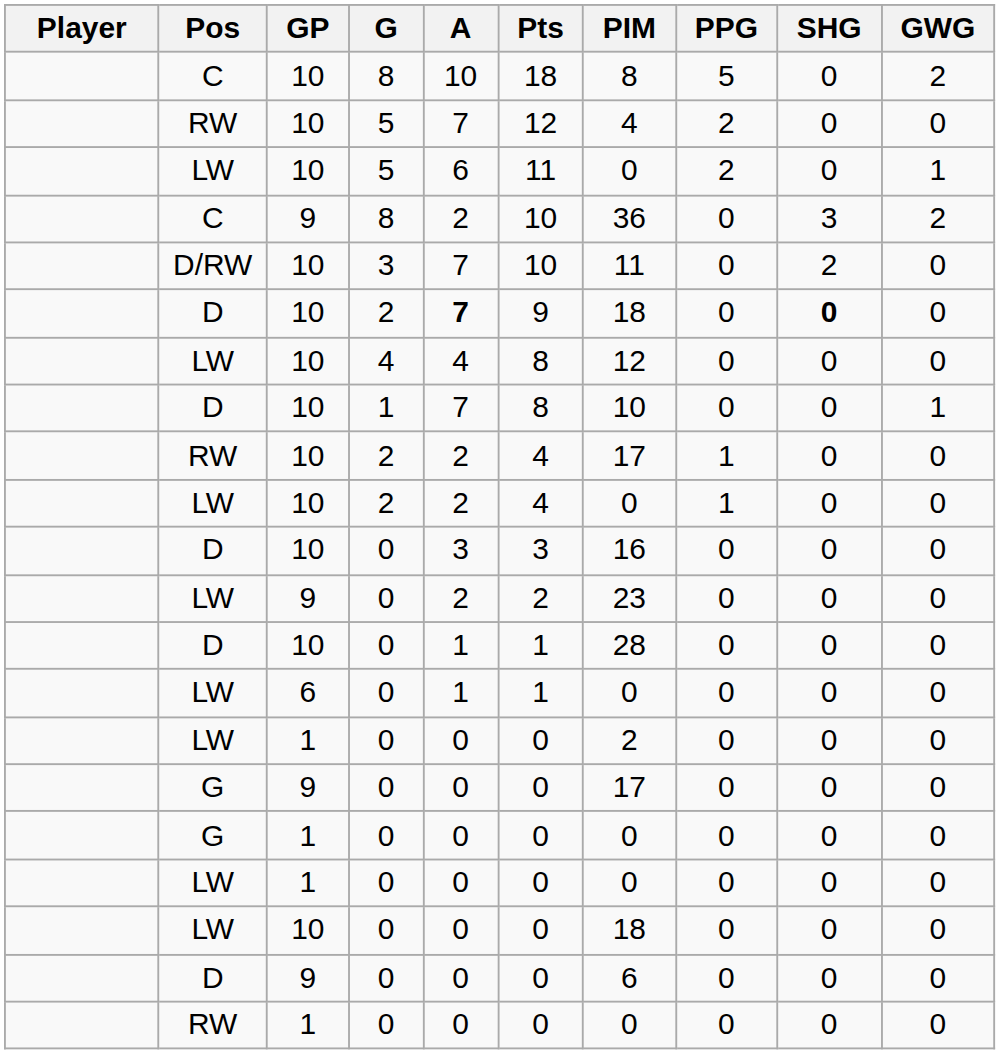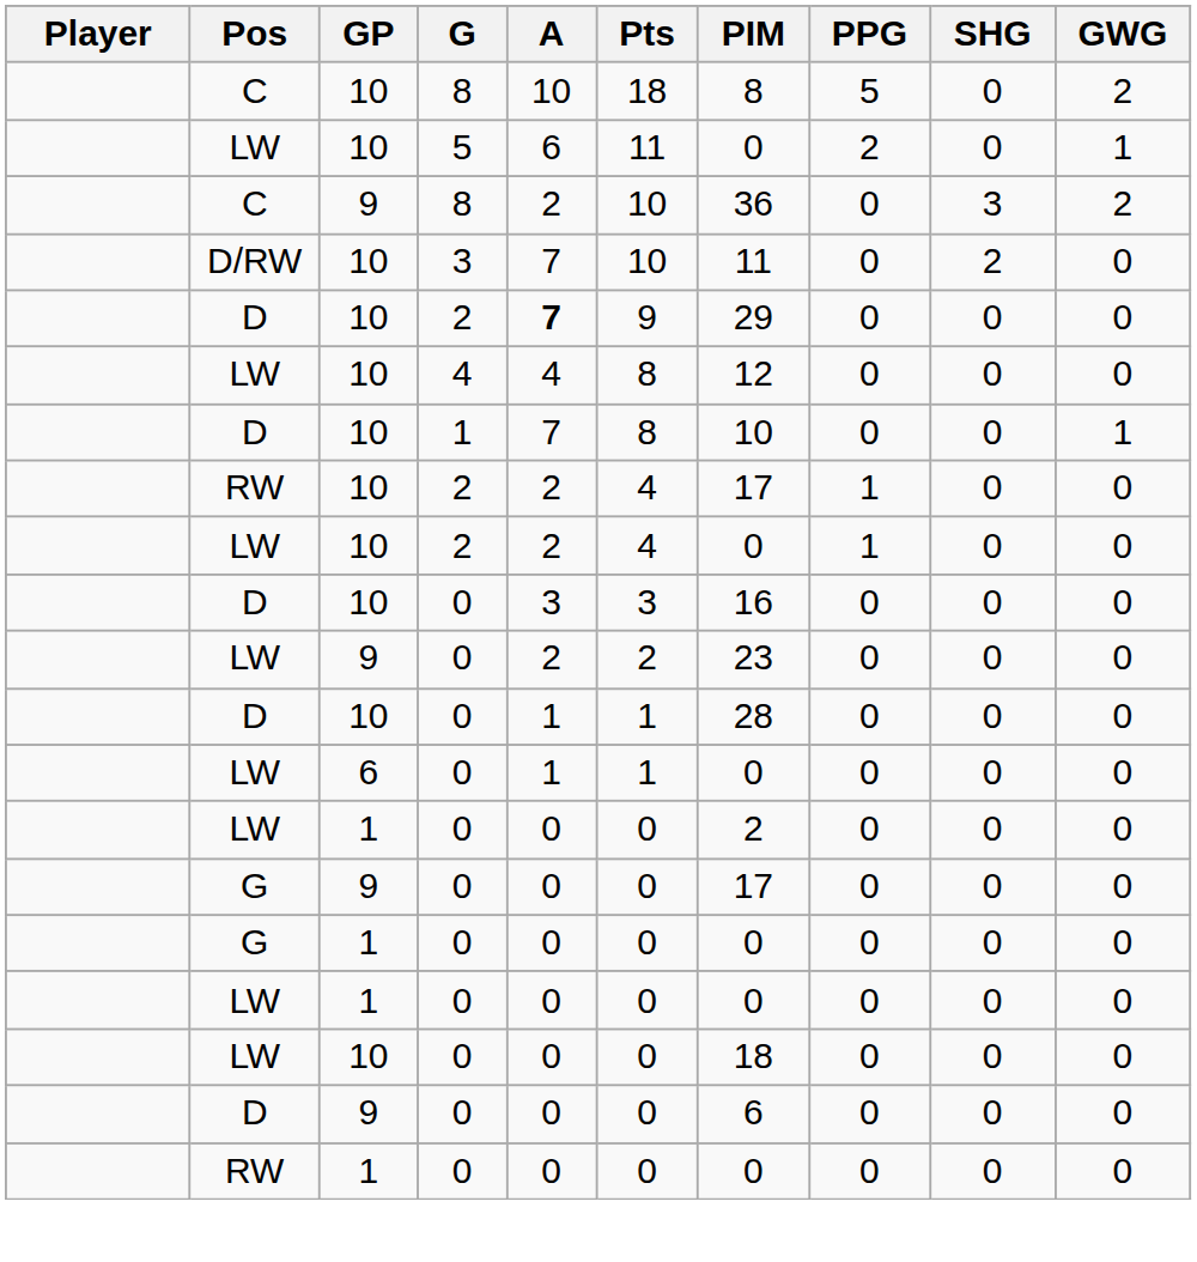 <table class="wikitable sortable" width="60%">
 <tr ALIGN="center">
 <th bgcolor="#DDDDFF" width="10%">Player</th>
 <th bgcolor="#DDDDFF" width="3%" title="Position">Pos</th>
 <th bgcolor="#DDDDFF" width="5%" title="Games played">GP</th>
 <th bgcolor="#DDDDFF" width="5%" title="Goals">G</th>
 <th bgcolor="#DDDDFF" width="5%" title="Assists">A</th>
 <th bgcolor="#DDDDFF" width="5%" title="Points">Pts</th>
 <th bgcolor="#DDDDFF" width="5%" title="Penalties in Minutes">PIM</th>
 <th bgcolor="#DDDDFF" width="5%" title="Power play goals">PPG</th>
 <th bgcolor="#DDDDFF" width="5%" title="Short-handed goals">SHG</th>
 <th bgcolor="#DDDDFF" width="5%" title="Game-winning goals">GWG</th>
 </tr>
 <tr align="center">
 <td align="right"></td>
 <td>C</td>
 <td>10</td>
 <td>8</td>
 <td>10</td>
 <td>18</td>
 <td>8</td>
 <td>5</td>
 <td>0</td>
 <td>2</td>
-</tr>
-<tr align="center">
-<td align="right"></td>
-<td>RW</td>
-<td>10</td>
-<td>5</td>
-<td>7</td>
-<td>12</td>
-<td>4</td>
-<td>2</td>
-<td>0</td>
-<td>0</td>
 </tr>
 <tr align="center">
 <td align="right"></td>
 <td>LW</td>
 <td>10</td>
 <td>5</td>
 <td>6</td>
 <td>11</td>
 <td>0</td>
 <td>2</td>
 <td>0</td>
 <td>1</td>
 </tr>
 <tr align="center">
 <td align="right"></td>
 <td>C</td>
 <td>9</td>
 <td>8</td>
 <td>2</td>
 <td>10</td>
 <td>36</td>
 <td>0</td>
 <td>3</td>
 <td>2</td>
 </tr>
 <tr align="center">
 <td align="right"></td>
 <td>D/RW</td>
 <td>10</td>
 <td>3</td>
 <td>7</td>
 <td>10</td>
 <td>11</td>
 <td>0</td>
 <td>2</td>
 <td>0</td>
 </tr>
 <tr align="center">
 <td align="right"></td>
 <td>D</td>
 <td>10</td>
 <td>2</td>
 <td><strong>7</strong></td>
 <td>9</td>
-<td>18</td>
+<td>29</td>
 <td>0</td>
-<td><strong>0</strong></td>
+<td>0</td>
 <td>0</td>
 </tr>
 <tr align="center">
 <td align="right"></td>
 <td>LW</td>
 <td>10</td>
 <td>4</td>
 <td>4</td>
 <td>8</td>
 <td>12</td>
 <td>0</td>
 <td>0</td>
 <td>0</td>
 </tr>
 <tr align="center">
 <td align="right"></td>
 <td>D</td>
 <td>10</td>
 <td>1</td>
 <td>7</td>
 <td>8</td>
 <td>10</td>
 <td>0</td>
 <td>0</td>
 <td>1</td>
 </tr>
 <tr align="center">
 <td align="right"></td>
 <td>RW</td>
 <td>10</td>
 <td>2</td>
 <td>2</td>
 <td>4</td>
 <td>17</td>
 <td>1</td>
 <td>0</td>
 <td>0</td>
 </tr>
 <tr align="center">
 <td align="right"></td>
 <td>LW</td>
 <td>10</td>
 <td>2</td>
 <td>2</td>
 <td>4</td>
 <td>0</td>
 <td>1</td>
 <td>0</td>
 <td>0</td>
 </tr>
 <tr align="center">
 <td align="right"></td>
 <td>D</td>
 <td>10</td>
 <td>0</td>
 <td>3</td>
 <td>3</td>
 <td>16</td>
 <td>0</td>
 <td>0</td>
 <td>0</td>
 </tr>
 <tr align="center">
 <td align="right"></td>
 <td>LW</td>
 <td>9</td>
 <td>0</td>
 <td>2</td>
 <td>2</td>
 <td>23</td>
 <td>0</td>
 <td>0</td>
 <td>0</td>
 </tr>
 <tr align="center">
 <td align="right"></td>
 <td>D</td>
 <td>10</td>
 <td>0</td>
 <td>1</td>
 <td>1</td>
 <td>28</td>
 <td>0</td>
 <td>0</td>
 <td>0</td>
 </tr>
 <tr align="center">
 <td align="right"></td>
 <td>LW</td>
 <td>6</td>
 <td>0</td>
 <td>1</td>
 <td>1</td>
 <td>0</td>
 <td>0</td>
 <td>0</td>
 <td>0</td>
 </tr>
 <tr align="center">
 <td align="right"></td>
 <td>LW</td>
 <td>1</td>
 <td>0</td>
 <td>0</td>
 <td>0</td>
 <td>2</td>
 <td>0</td>
 <td>0</td>
 <td>0</td>
 </tr>
 <tr align="center">
 <td align="right"></td>
 <td>G</td>
 <td>9</td>
 <td>0</td>
 <td>0</td>
 <td>0</td>
 <td>17</td>
 <td>0</td>
 <td>0</td>
 <td>0</td>
 </tr>
 <tr align="center">
 <td align="right"></td>
 <td>G</td>
 <td>1</td>
 <td>0</td>
 <td>0</td>
 <td>0</td>
 <td>0</td>
 <td>0</td>
 <td>0</td>
 <td>0</td>
 </tr>
 <tr align="center">
 <td align="right"></td>
 <td>LW</td>
 <td>1</td>
 <td>0</td>
 <td>0</td>
 <td>0</td>
 <td>0</td>
 <td>0</td>
 <td>0</td>
 <td>0</td>
 </tr>
 <tr align="center">
 <td align="right"></td>
 <td>LW</td>
 <td>10</td>
 <td>0</td>
 <td>0</td>
 <td>0</td>
 <td>18</td>
 <td>0</td>
 <td>0</td>
 <td>0</td>
 </tr>
 <tr align="center">
 <td align="right"></td>
 <td>D</td>
 <td>9</td>
 <td>0</td>
 <td>0</td>
 <td>0</td>
 <td>6</td>
 <td>0</td>
 <td>0</td>
 <td>0</td>
 </tr>
 <tr align="center">
 <td align="right"></td>
 <td>RW</td>
 <td>1</td>
 <td>0</td>
 <td>0</td>
 <td>0</td>
 <td>0</td>
 <td>0</td>
 <td>0</td>
 <td>0</td>
 </tr>
 </table>
